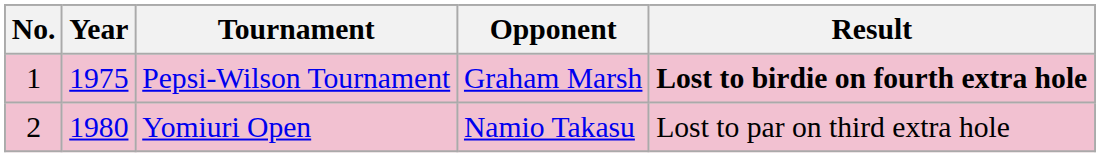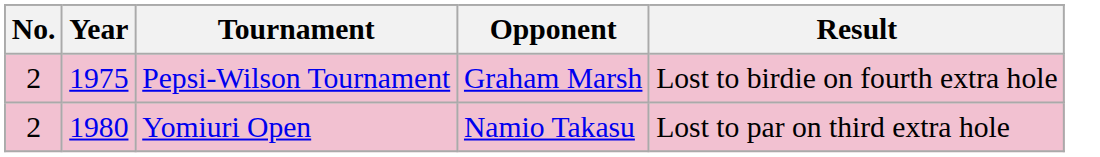 <table class="wikitable" style="font-size:95%;">
 <tr>
 <th>No.</th>
 <th>Year</th>
 <th>Tournament</th>
 <th>Opponent</th>
 <th>Result</th>
 </tr>
 <tr style="background:#F2C1D1;">
-<td align=center>1</td>
+<td align=center>2</td>
 <td><a href='#'>1975</a></td>
 <td><a href='#'>Pepsi-Wilson Tournament</a></td>
 <td> <a href='#'>Graham Marsh</a></td>
-<td><strong>Lost to birdie on fourth extra hole</strong></td>
+<td>Lost to birdie on fourth extra hole</td>
 </tr>
 <tr style="background:#F2C1D1;">
 <td align=center>2</td>
 <td><a href='#'>1980</a></td>
 <td><a href='#'>Yomiuri Open</a></td>
 <td> <a href='#'>Namio Takasu</a></td>
 <td>Lost to par on third extra hole</td>
 </tr>
 </table>
